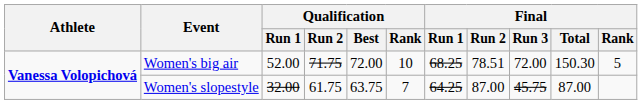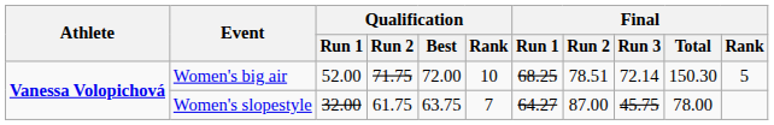 <table class="wikitable" style="font-size:90%">
 <tr>
 <th rowspan=2>Athlete</th>
 <th rowspan=2>Event</th>
 <th colspan=4>Qualification</th>
 <th colspan=5>Final</th>
 </tr>
 <tr style="font-size:95%">
 <th>Run 1</th>
 <th>Run 2</th>
 <th>Best</th>
 <th>Rank</th>
 <th>Run 1</th>
 <th>Run 2</th>
 <th>Run 3</th>
 <th>Total</th>
 <th>Rank</th>
 </tr>
 <tr align=center>
 <td align=left rowspan=2><strong><a href='#'>Vanessa Volopichová</a></strong></td>
 <td align=left><a href='#'>Women's big air</a></td>
 <td>52.00</td>
 <td><s>71.75</s></td>
 <td>72.00</td>
 <td>10</td>
 <td><s>68.25</s></td>
 <td>78.51</td>
-<td>72.00</td>
+<td>72.14</td>
 <td>150.30</td>
 <td>5</td>
 </tr>
 <tr align=center>
 <td align=left><a href='#'>Women's slopestyle</a></td>
 <td><s>32.00</s></td>
 <td>61.75</td>
 <td>63.75</td>
 <td>7</td>
-<td><s>64.25</s></td>
+<td><s>64.27</s></td>
 <td>87.00</td>
 <td><s>45.75</s></td>
-<td>87.00</td>
+<td>78.00</td>
 <td></td>
 </tr>
 </table>
